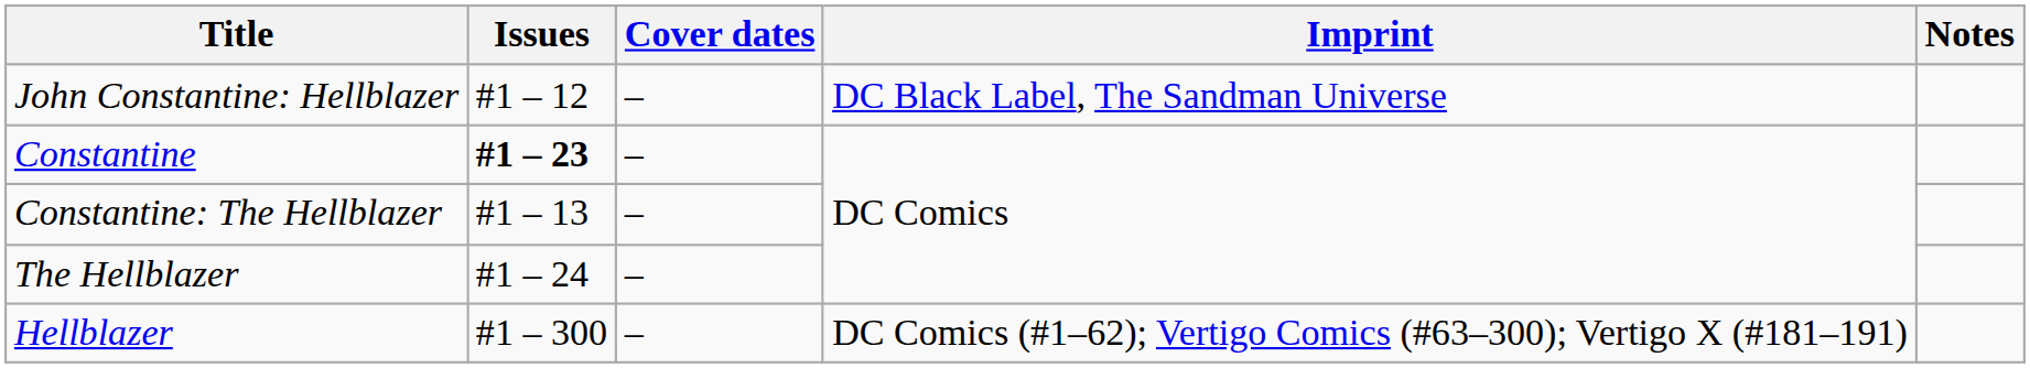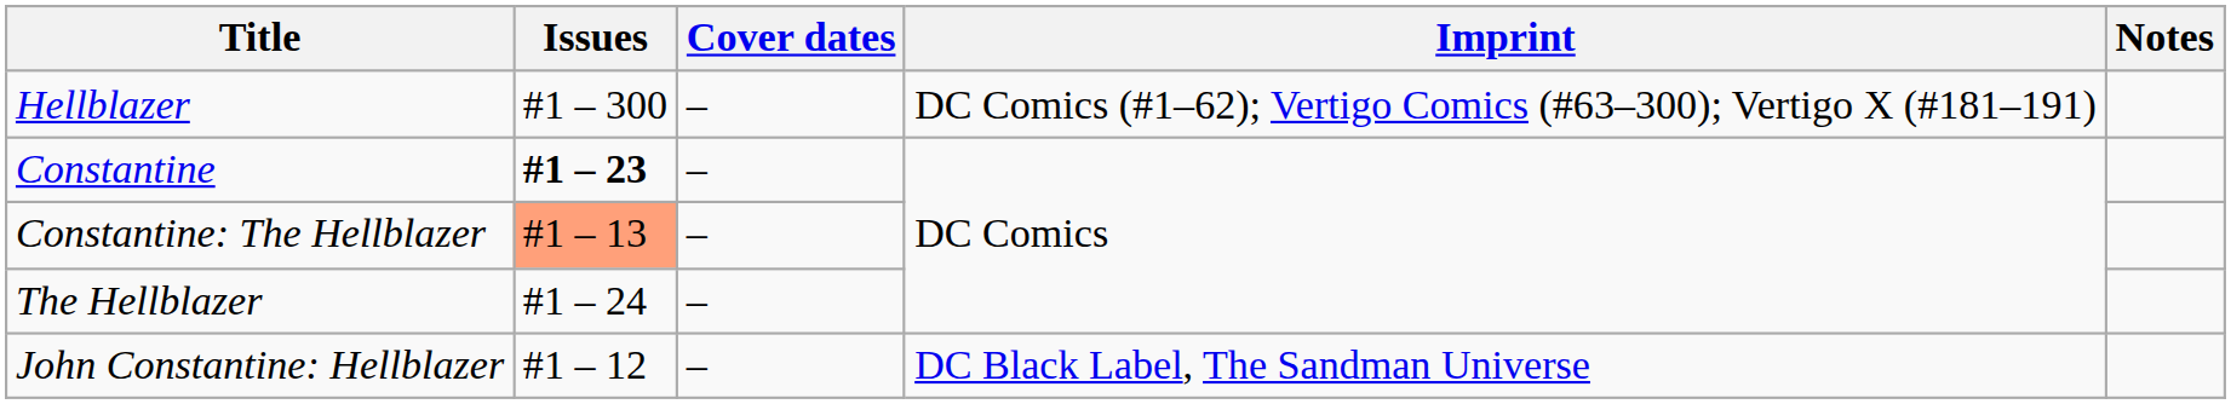 <table class="wikitable">
 <tr>
 <th>Title</th>
 <th>Issues</th>
 <th><a href='#'>Cover dates</a></th>
 <th><a href='#'>Imprint</a></th>
 <th>Notes</th>
 </tr>
 <tr>
-<td><em>John Constantine: Hellblazer</em></td>
-<td>#1 – 12</td>
+<td><em><a href='#'>Hellblazer</a></em></td>
+<td>#1 – 300</td>
 <td> – </td>
-<td><a href='#'>DC Black Label</a>, <a href='#'>The Sandman Universe</a></td>
+<td>DC Comics (#1–62); <a href='#'>Vertigo Comics</a> (#63–300); Vertigo X (#181–191)</td>
 <td></td>
 </tr>
 <tr>
 <td><em><a href='#'>Constantine</a></em></td>
 <td><strong>#1 – 23</strong></td>
 <td> – </td>
 <td rowspan="3">DC Comics</td>
 <td></td>
 </tr>
 <tr>
 <td><em>Constantine: The Hellblazer</em></td>
-<td>#1 – 13</td>
+<td style="background: lightsalmon;">#1 – 13</td>
 <td> – </td>
 <td></td>
 </tr>
 <tr>
 <td><em>The Hellblazer</em></td>
 <td>#1 – 24</td>
 <td> – </td>
 <td></td>
 </tr>
 <tr>
-<td><em><a href='#'>Hellblazer</a></em></td>
-<td>#1 – 300</td>
+<td><em>John Constantine: Hellblazer</em></td>
+<td>#1 – 12</td>
 <td> – </td>
-<td>DC Comics (#1–62); <a href='#'>Vertigo Comics</a> (#63–300); Vertigo X (#181–191)</td>
+<td><a href='#'>DC Black Label</a>, <a href='#'>The Sandman Universe</a></td>
 <td></td>
 </tr>
 </table>
